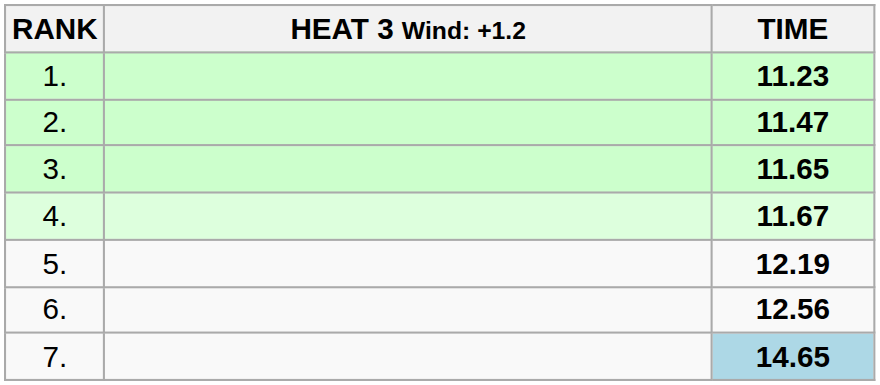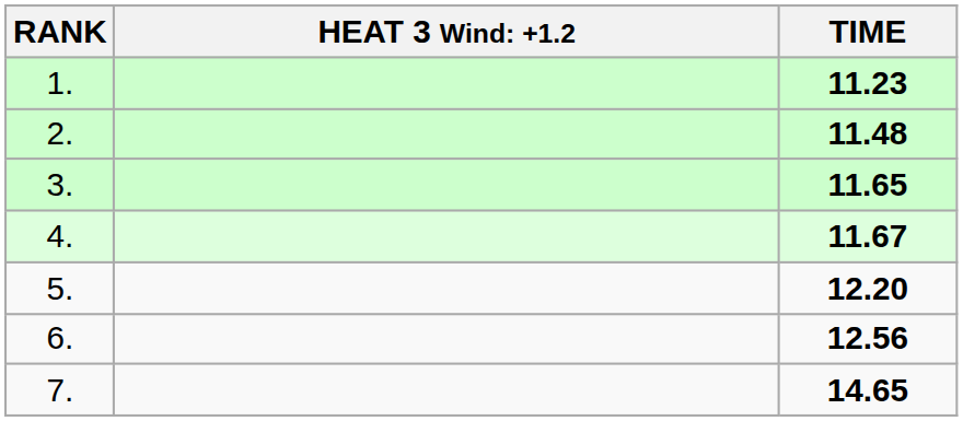 <table class="wikitable" style="border-collapse: collapse; font-size: 90%;">
 <tr>
 <th>RANK</th>
 <th style="width: 20em">HEAT 3 <small>Wind: +1.2</small></th>
 <th style="width: 5em">TIME</th>
 </tr>
 <tr style="background:#ccffcc;">
 <td align="center">1.</td>
 <td></td>
 <td align="center"><strong>11.23</strong></td>
 </tr>
 <tr style="background:#ccffcc;">
 <td align="center">2.</td>
 <td></td>
-<td align="center"><strong>11.47</strong></td>
+<td align="center"><strong>11.48</strong></td>
 </tr>
 <tr style="background:#ccffcc;">
 <td align="center">3.</td>
 <td></td>
 <td align="center"><strong>11.65</strong></td>
 </tr>
 <tr style="background:#ddffdd;">
 <td align="center">4.</td>
 <td></td>
 <td align="center"><strong>11.67</strong></td>
 </tr>
 <tr>
 <td align="center">5.</td>
 <td></td>
-<td align="center"><strong>12.19</strong></td>
+<td align="center"><strong>12.20</strong></td>
 </tr>
 <tr>
 <td align="center">6.</td>
 <td></td>
 <td align="center"><strong>12.56</strong></td>
 </tr>
 <tr>
 <td align="center">7.</td>
 <td></td>
-<td align="center" style="background: lightblue;"><strong>14.65</strong></td>
+<td align="center"><strong>14.65</strong></td>
 </tr>
 </table>
